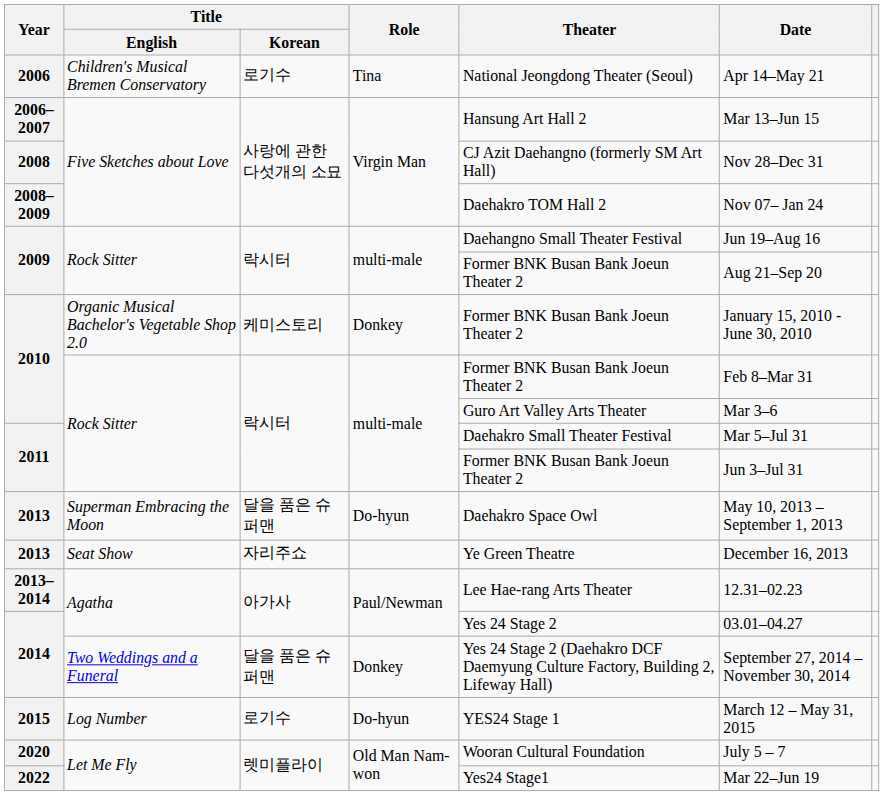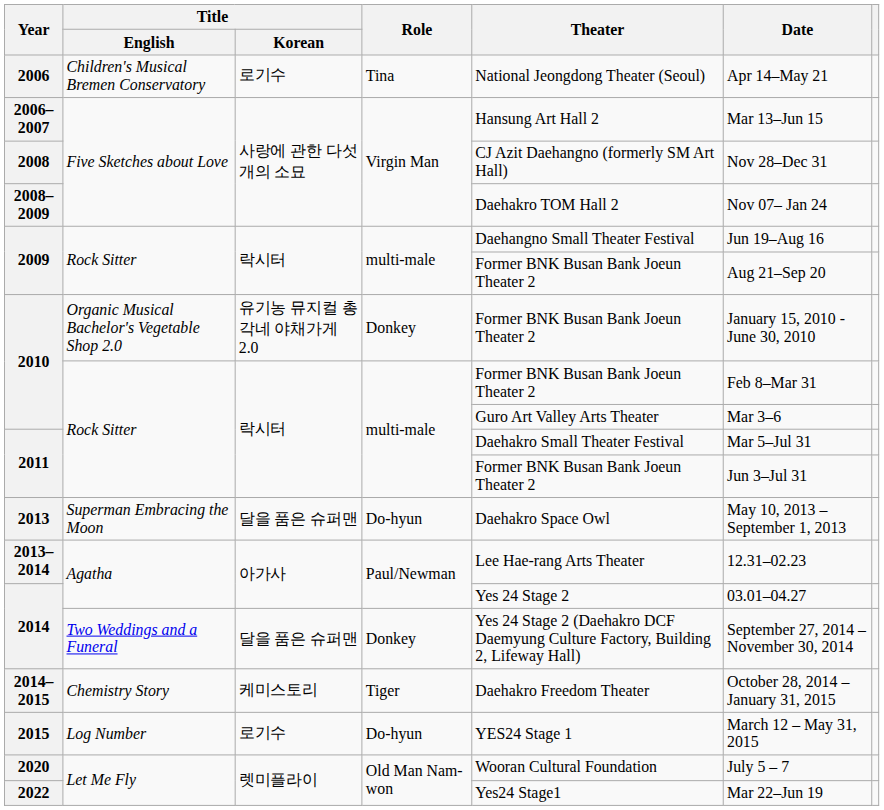 <table class="wikitable sortable plainrowheaders" style="text-align:left; font-size:100%; padding:0 auto; width:100%; margin:auto">
 <tr>
 <th rowspan="2" scope="col">Year</th>
 <th colspan="2" scope="col">Title</th>
 <th rowspan="2" scope="col">Role</th>
 <th rowspan="2" scope="col">Theater</th>
 <th rowspan="2" scope="col">Date</th>
 <th rowspan="2" scope="col" class="unsortable"></th>
 </tr>
 <tr>
 <th>English</th>
 <th>Korean</th>
 </tr>
 <tr>
 <th scope="row">2006</th>
 <td><em>Children's Musical Bremen Conservatory</em></td>
 <td>로기수</td>
 <td>Tina</td>
 <td>National Jeongdong Theater (Seoul)</td>
 <td>Apr 14–May 21</td>
 <td></td>
 </tr>
 <tr>
 <th scope="row">2006–2007</th>
 <td rowspan="3"><em>Five Sketches about Love</em></td>
 <td rowspan="3">사랑에 관한 다섯개의 소묘</td>
 <td rowspan="3">Virgin Man</td>
 <td>Hansung Art Hall 2</td>
 <td>Mar 13–Jun 15</td>
 <td></td>
 </tr>
 <tr>
 <th scope="row">2008</th>
 <td>CJ Azit Daehangno (formerly SM Art Hall)</td>
 <td>Nov 28–Dec 31</td>
 <td></td>
 </tr>
 <tr>
 <th scope="row">2008–2009</th>
 <td>Daehakro TOM Hall 2</td>
 <td>Nov 07– Jan 24</td>
 <td></td>
 </tr>
 <tr>
 <th scope="row" rowspan="2">2009</th>
 <td rowspan="2"><em>Rock Sitter</em></td>
 <td rowspan="2">락시터</td>
 <td rowspan="2">multi-male</td>
 <td>Daehangno Small Theater Festival</td>
 <td>Jun 19–Aug 16</td>
 <td></td>
 </tr>
 <tr>
 <td>Former BNK Busan Bank Joeun Theater 2</td>
 <td>Aug 21–Sep 20</td>
 <td></td>
 </tr>
 <tr>
 <th scope="row" rowspan="3">2010</th>
 <td><em>Organic Musical Bachelor's Vegetable Shop 2.0 </em></td>
-<td>케미스토리</td>
+<td>유기농 뮤지컬 총각네 야채가게 2.0</td>
 <td>Donkey</td>
 <td>Former BNK Busan Bank Joeun Theater 2</td>
 <td>January 15, 2010 - June 30, 2010</td>
 <td></td>
 </tr>
 <tr>
 <td rowspan="4"><em>Rock Sitter</em></td>
 <td rowspan="4">락시터</td>
 <td rowspan="4">multi-male</td>
 <td>Former BNK Busan Bank Joeun Theater 2</td>
 <td>Feb 8–Mar 31</td>
 <td></td>
 </tr>
 <tr>
 <td>Guro Art Valley Arts Theater</td>
 <td>Mar 3–6</td>
 <td></td>
 </tr>
 <tr>
 <th scope="row" rowspan="2">2011</th>
 <td>Daehakro Small Theater Festival</td>
 <td>Mar 5–Jul 31</td>
 <td></td>
 </tr>
 <tr>
 <td>Former BNK Busan Bank Joeun Theater 2</td>
 <td>Jun 3–Jul 31</td>
 <td></td>
 </tr>
 <tr>
 <th scope="row">2013</th>
 <td><em>Superman Embracing the Moon</em></td>
 <td>달을 품은 슈퍼맨</td>
 <td>Do-hyun</td>
 <td>Daehakro Space Owl</td>
 <td>May 10, 2013 – September 1, 2013</td>
 <td></td>
 </tr>
 <tr>
-<th scope="row">2013</th>
-<td><em>Seat Show</em></td>
-<td>자리주쇼</td>
-<td></td>
-<td>Ye Green Theatre</td>
-<td>December 16, 2013</td>
-<td></td>
-</tr>
-<tr>
 <th scope="row">2013–2014</th>
 <td rowspan="2"><em>Agatha</em></td>
 <td rowspan="2">아가사</td>
 <td rowspan="2">Paul/Newman</td>
 <td>Lee Hae-rang Arts Theater</td>
 <td>12.31–02.23</td>
 <td></td>
 </tr>
 <tr>
 <th scope="row" rowspan="2">2014</th>
 <td>Yes 24 Stage 2</td>
 <td>03.01–04.27</td>
 <td></td>
 </tr>
 <tr>
 <td><em><a href='#'>Two Weddings and a Funeral</a></em></td>
 <td>달을 품은 슈퍼맨</td>
 <td>Donkey</td>
 <td>Yes 24 Stage 2 (Daehakro DCF Daemyung Culture Factory, Building 2, Lifeway Hall)</td>
 <td>September 27, 2014 – November 30, 2014</td>
+<td></td>
+</tr>
+<tr>
+<th scope="row">2014–2015</th>
+<td><em>Chemistry Story</em></td>
+<td>케미스토리</td>
+<td>Tiger</td>
+<td>Daehakro Freedom Theater</td>
+<td>October 28, 2014 – January 31, 2015</td>
 <td></td>
 </tr>
 <tr>
 <th scope="row">2015</th>
 <td><em>Log Number</em></td>
 <td>로기수</td>
 <td>Do-hyun</td>
 <td>YES24 Stage 1</td>
 <td>March 12 – May 31, 2015</td>
 <td></td>
 </tr>
 <tr>
 <th scope="row">2020</th>
 <td rowspan="2"><em>Let Me Fly</em></td>
 <td rowspan="2">렛미플라이</td>
 <td rowspan="2">Old Man Nam-won</td>
 <td>Wooran Cultural Foundation</td>
 <td>July 5 – 7</td>
 <td></td>
 </tr>
 <tr>
 <th scope="row">2022</th>
 <td>Yes24 Stage1</td>
 <td>Mar 22–Jun 19</td>
 <td></td>
 </tr>
 </table>
